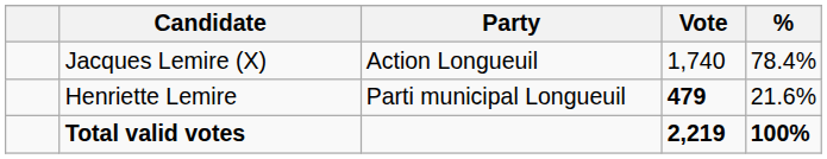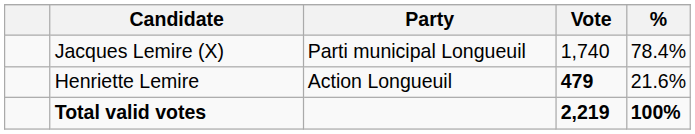 <table class="wikitable">
 <tr>
 </tr>
 <tr>
 <th bgcolor="#DDDDFF" width="30px"></th>
 <th bgcolor="#DDDDFF" width="200px">Candidate</th>
 <th bgcolor="#DDDDFF" width="200px">Party</th>
 <th bgcolor="#DDDDFF" width="50px">Vote</th>
 <th bgcolor="#DDDDFF" width="30px">%</th>
 </tr>
 <tr>
 <td> </td>
 <td>Jacques Lemire (X)</td>
-<td>Action Longueuil</td>
+<td>Parti municipal Longueuil</td>
 <td>1,740</td>
 <td>78.4%</td>
 </tr>
 <tr>
 <td> </td>
 <td>Henriette Lemire</td>
-<td>Parti municipal Longueuil</td>
+<td>Action Longueuil</td>
 <td><strong>479</strong></td>
 <td>21.6%</td>
 </tr>
 <tr>
 <td> </td>
 <td><strong>Total valid votes</strong></td>
 <td></td>
 <td><strong>2,219</strong></td>
 <td><strong>100%</strong></td>
 </tr>
 </table>
